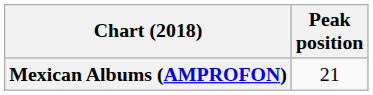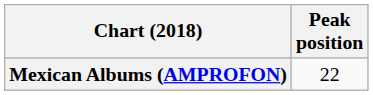 <table class="wikitable plainrowheaders">
 <tr>
 <th>Chart (2018)</th>
 <th>Peak<br>position</th>
 </tr>
 <tr>
 <th scope="row">Mexican Albums (<a href='#'>AMPROFON</a>)</th>
-<td style="text-align:center;">21</td>
+<td style="text-align:center;">22</td>
 </tr>
 </table>
